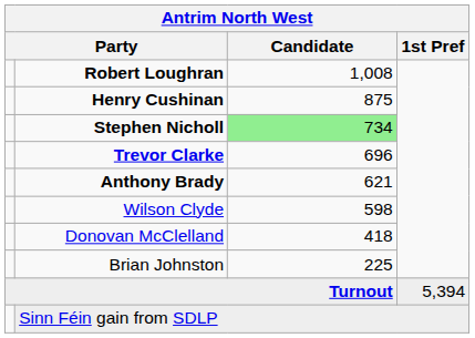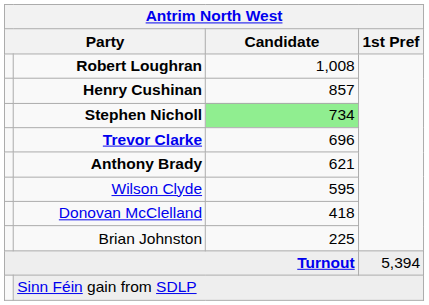 <table class="wikitable">
 <tr>
 <th colspan="4" align="center"><a href='#'>Antrim North West</a></th>
 </tr>
 <tr>
 <th colspan="2" align="center" width=200>Party</th>
 <th width=150>Candidate</th>
 <th width=60>1st Pref</th>
 </tr>
 <tr>
 <td></td>
 <td align="right"><strong>Robert Loughran</strong></td>
 <td align="right">1,008</td>
 </tr>
 <tr>
 <td></td>
 <td align="right"><strong>Henry Cushinan</strong></td>
-<td align="right">875</td>
+<td align="right">857</td>
 </tr>
 <tr>
 <td></td>
 <td align="right"><strong>Stephen Nicholl</strong></td>
 <td align="right" style="background: lightgreen;">734</td>
 </tr>
 <tr>
 <td></td>
 <td align="right"><strong><a href='#'>Trevor Clarke</a></strong></td>
 <td align="right">696</td>
 </tr>
 <tr>
 <td></td>
 <td align="right"><strong>Anthony Brady</strong></td>
 <td align="right">621</td>
 </tr>
 <tr>
 <td></td>
 <td align="right"><a href='#'>Wilson Clyde</a></td>
-<td align="right">598</td>
+<td align="right">595</td>
 </tr>
 <tr>
 <td></td>
 <td align="right"><a href='#'>Donovan McClelland</a></td>
 <td align="right">418</td>
 </tr>
 <tr>
 <td></td>
 <td align="right">Brian Johnston</td>
 <td align="right">225</td>
 </tr>
 <tr bgcolor="EEEEEE">
 <td colspan=3 align="right"><strong><a href='#'>Turnout</a></strong></td>
 <td align="right">5,394</td>
 </tr>
 <tr>
 <td bgcolor=></td>
 <td colspan=3 bgcolor="EEEEEE"><a href='#'>Sinn Féin</a> gain from <a href='#'>SDLP</a></td>
 </tr>
 </table>
